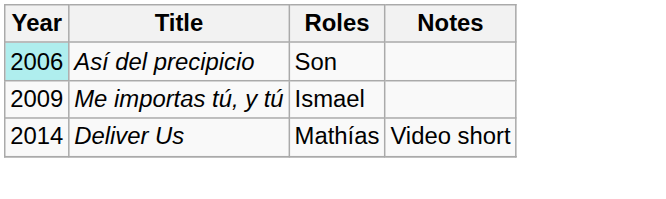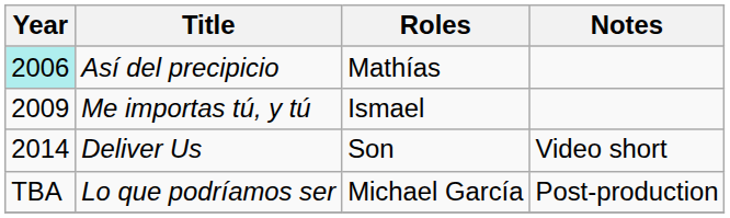 <table class="wikitable sortable">
 <tr>
 <th>Year</th>
 <th>Title</th>
 <th>Roles</th>
 <th>Notes</th>
 </tr>
 <tr>
 <td style="background: paleturquoise;">2006</td>
 <td><em>Así del precipicio</em></td>
-<td>Son</td>
+<td>Mathías</td>
 <td></td>
 </tr>
 <tr>
 <td>2009</td>
 <td><em>Me importas tú, y tú</em></td>
 <td>Ismael</td>
 <td></td>
 </tr>
 <tr>
 <td>2014</td>
 <td><em>Deliver Us</em></td>
-<td>Mathías</td>
+<td>Son</td>
 <td>Video short</td>
+</tr>
+<tr>
+<td>TBA</td>
+<td><em>Lo que podríamos ser</em></td>
+<td>Michael García</td>
+<td>Post-production</td>
 </tr>
 <tr>
 </tr>
 </table>
